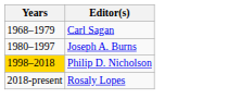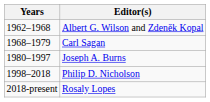 <table class="wikitable">
 <tr>
 <th>Years</th>
 <th>Editor(s)</th>
+</tr>
+<tr>
+<td>1962–1968</td>
+<td><a href='#'>Albert G. Wilson</a> and <a href='#'>Zdeněk Kopal</a></td>
 </tr>
 <tr>
 <td>1968–1979</td>
 <td><a href='#'>Carl Sagan</a></td>
 </tr>
 <tr>
 <td>1980–1997</td>
 <td><a href='#'>Joseph A. Burns</a></td>
 </tr>
 <tr>
-<td style="background: gold;">1998–2018</td>
+<td>1998–2018</td>
 <td><a href='#'>Philip D. Nicholson</a></td>
 </tr>
 <tr>
 <td>2018-present</td>
 <td><a href='#'>Rosaly Lopes</a></td>
 </tr>
 </table>
